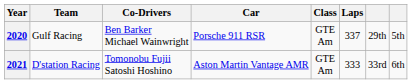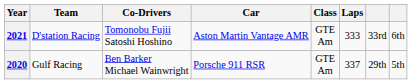 <table class="wikitable" style="text-align:center; font-size:90%">
 <tr>
 <th>Year</th>
 <th>Team</th>
 <th>Co-Drivers</th>
 <th>Car</th>
 <th>Class</th>
 <th>Laps</th>
 <th></th>
 <th></th>
 </tr>
 <tr>
+<th><a href='#'>2021</a></th>
+<td align="left" nowrap> <a href='#'>D'station Racing</a></td>
+<td align="left" nowrap> <a href='#'>Tomonobu Fujii</a><br> Satoshi Hoshino</td>
+<td align="left" nowrap><a href='#'>Aston Martin Vantage AMR</a></td>
+<td>GTE<br>Am</td>
+<td>333</td>
+<td>33rd</td>
+<td>6th</td>
+</tr>
+<tr>
 <th><a href='#'>2020</a></th>
 <td align="left" nowrap> Gulf Racing</td>
 <td align="left" nowrap> <a href='#'>Ben Barker</a><br> Michael Wainwright</td>
 <td align="left" nowrap><a href='#'>Porsche 911 RSR</a></td>
 <td>GTE<br>Am</td>
 <td>337</td>
 <td>29th</td>
 <td>5th</td>
 </tr>
-<tr>
-<th><a href='#'>2021</a></th>
-<td align="left" nowrap> <a href='#'>D'station Racing</a></td>
-<td align="left" nowrap> <a href='#'>Tomonobu Fujii</a><br> Satoshi Hoshino</td>
-<td align="left" nowrap><a href='#'>Aston Martin Vantage AMR</a></td>
-<td>GTE<br>Am</td>
-<td>333</td>
-<td>33rd</td>
-<td>6th</td>
-</tr>
 </table>
